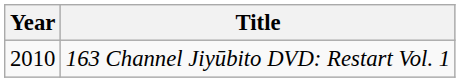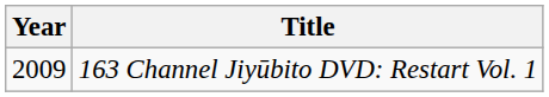 <table class="wikitable">
 <tr>
 <th>Year</th>
 <th>Title</th>
 </tr>
 <tr>
-<td>2010</td>
+<td>2009</td>
 <td><em>163 Channel Jiyūbito DVD: Restart Vol. 1</em></td>
 </tr>
 </table>
